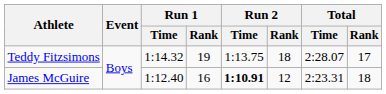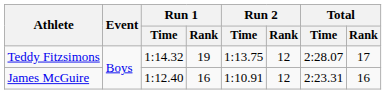 <table class="wikitable" style="font-size:90%">
 <tr>
 <th rowspan="2">Athlete</th>
 <th rowspan="2">Event</th>
 <th colspan="2">Run 1</th>
 <th colspan="2">Run 2</th>
 <th colspan="2">Total</th>
 </tr>
 <tr style="font-size:95%">
 <th>Time</th>
 <th>Rank</th>
 <th>Time</th>
 <th>Rank</th>
 <th>Time</th>
 <th>Rank</th>
 </tr>
 <tr align=center>
 <td align=left><a href='#'>Teddy Fitzsimons</a><br></td>
 <td align=left rowspan=2><a href='#'>Boys</a></td>
 <td>1:14.32</td>
 <td>19</td>
 <td>1:13.75</td>
-<td>18</td>
+<td>12</td>
 <td>2:28.07</td>
 <td>17</td>
 </tr>
 <tr align=center>
 <td align=left><a href='#'>James McGuire</a><br></td>
 <td>1:12.40</td>
 <td>16</td>
-<td><strong>1:10.91</strong></td>
+<td>1:10.91</td>
 <td>12</td>
 <td>2:23.31</td>
-<td>18</td>
+<td>16</td>
 </tr>
 </table>
